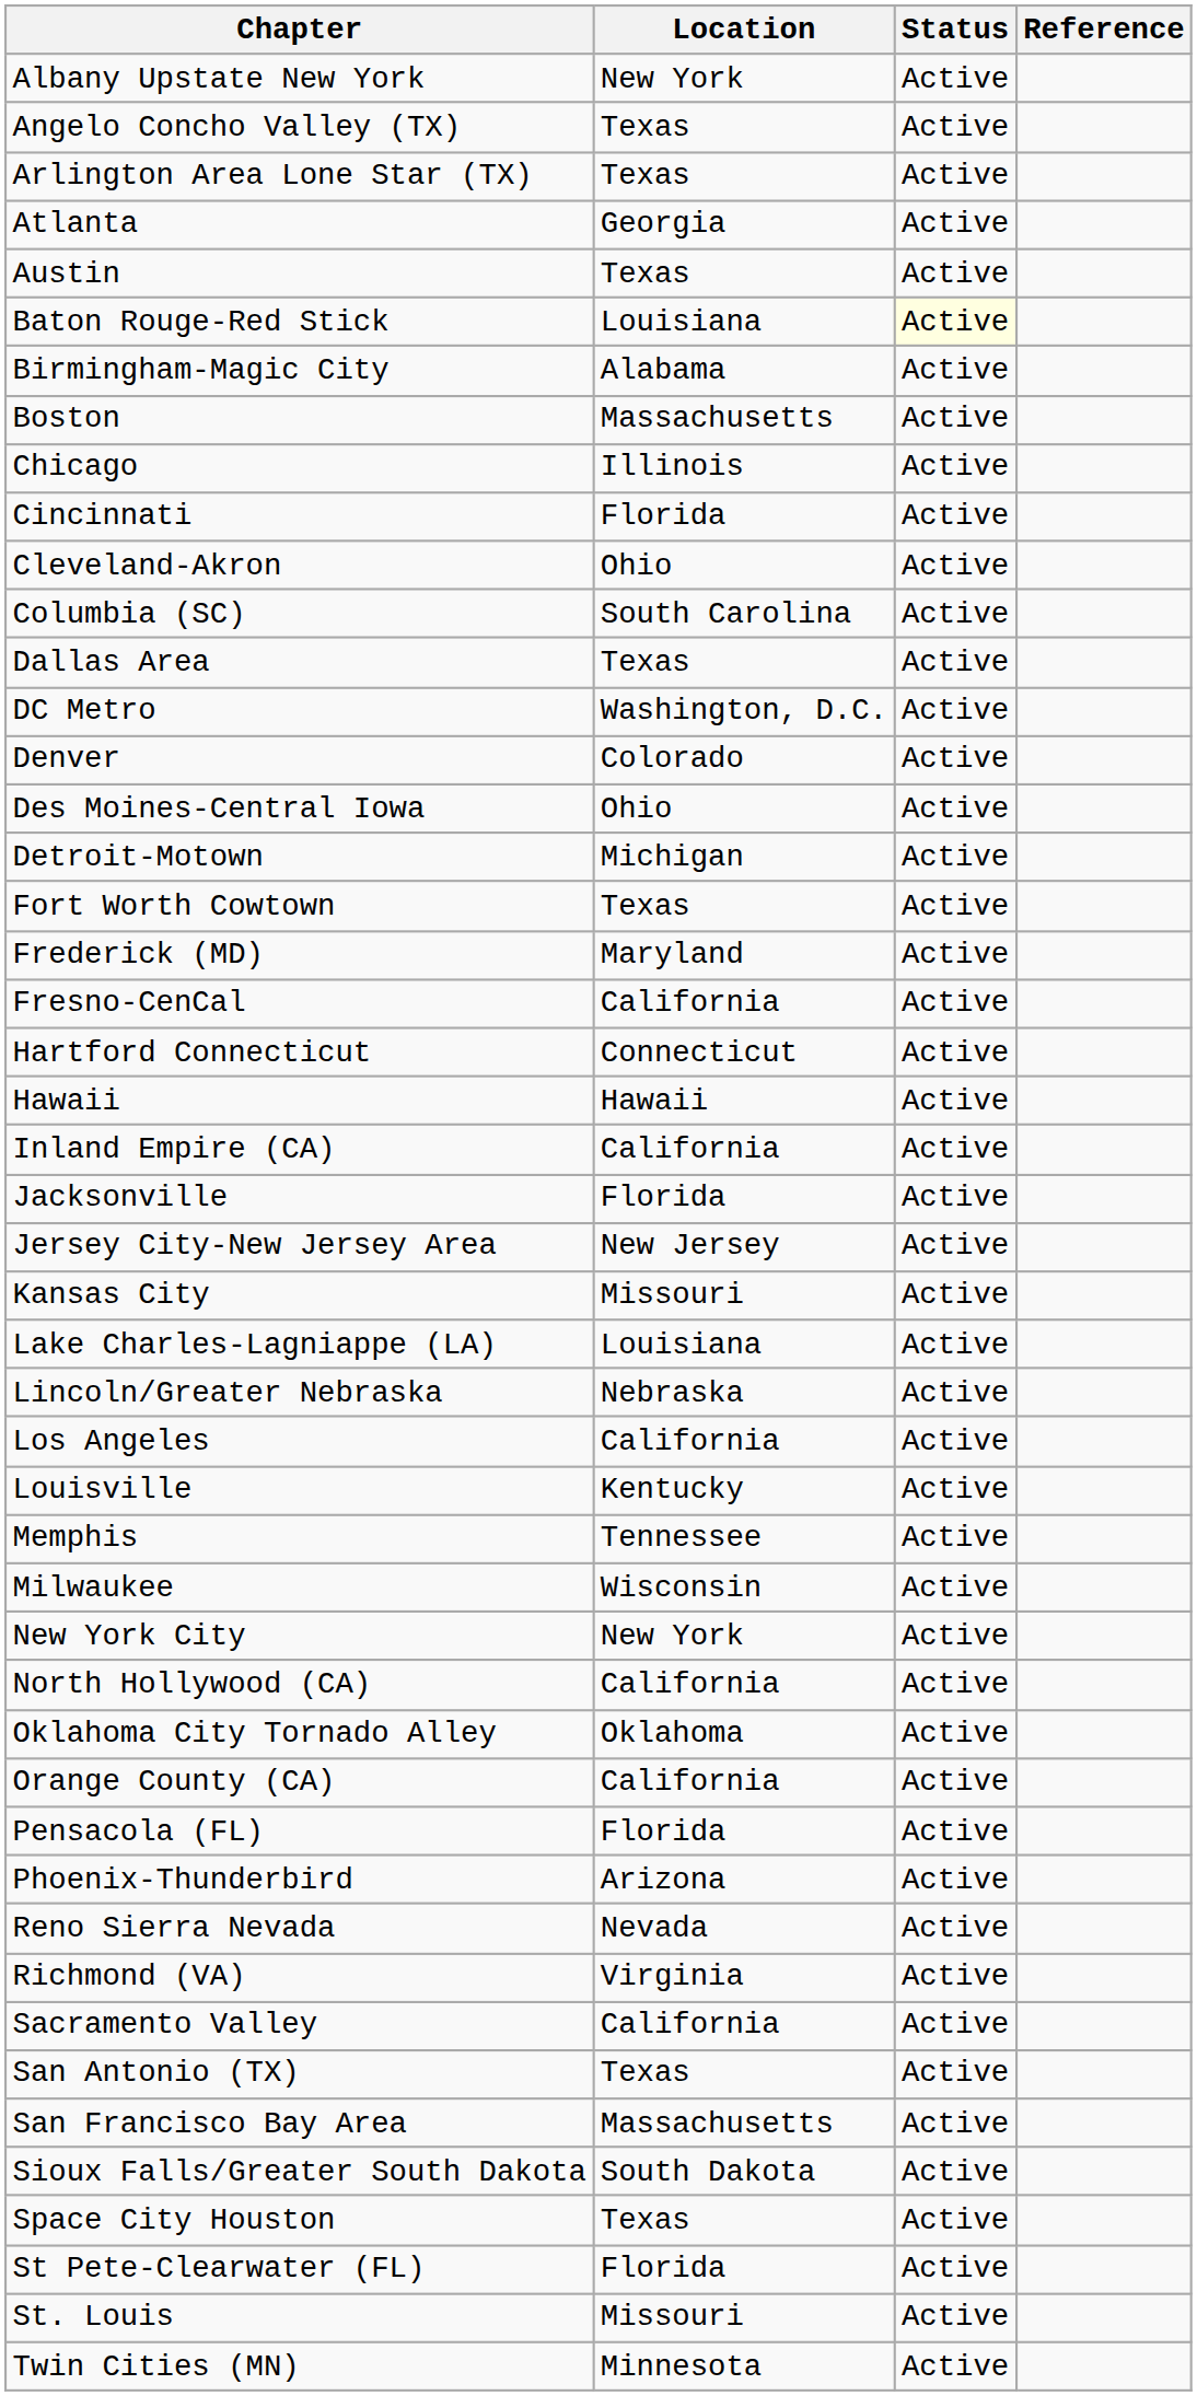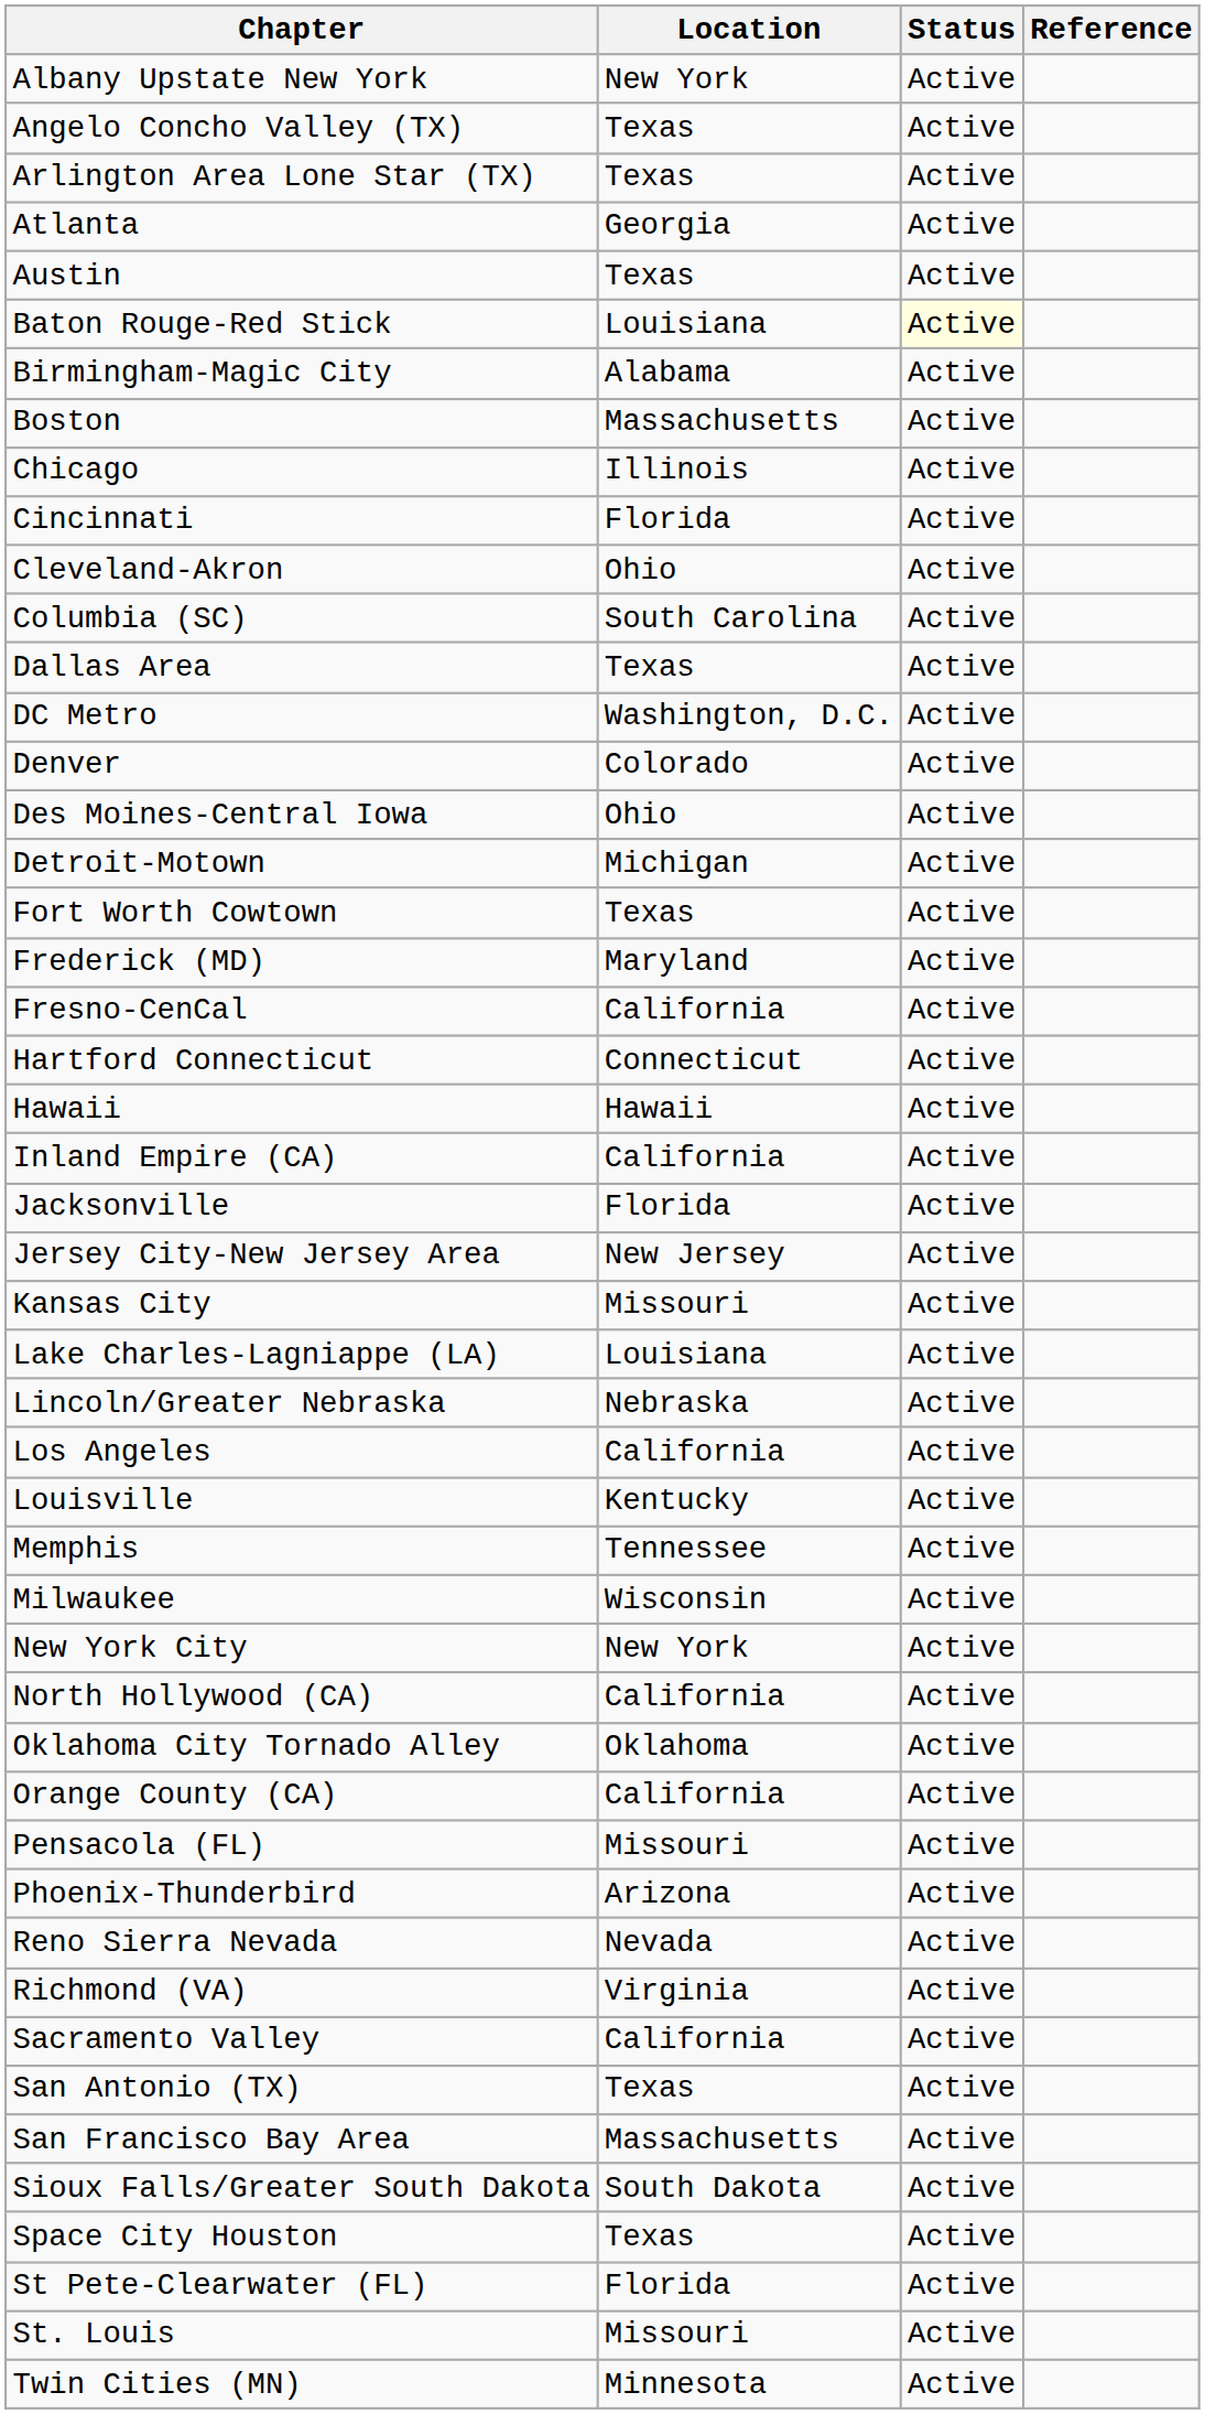 <table class="wikitable sortable">
 <tr>
 <th>Chapter</th>
 <th>Location</th>
 <th>Status</th>
 <th>Reference</th>
 </tr>
 <tr>
 <td>Albany Upstate New York</td>
 <td>New York</td>
 <td>Active</td>
 <td></td>
 </tr>
 <tr>
 <td>Angelo Concho Valley (TX)</td>
 <td>Texas</td>
 <td>Active</td>
 <td></td>
 </tr>
 <tr>
 <td>Arlington Area Lone Star (TX)</td>
 <td>Texas</td>
 <td>Active</td>
 <td></td>
 </tr>
 <tr>
 <td>Atlanta</td>
 <td>Georgia</td>
 <td>Active</td>
 <td></td>
 </tr>
 <tr>
 <td>Austin</td>
 <td>Texas</td>
 <td>Active</td>
 <td></td>
 </tr>
 <tr>
 <td>Baton Rouge-Red Stick</td>
 <td>Louisiana</td>
 <td style="background: lightyellow;">Active</td>
 <td></td>
 </tr>
 <tr>
 <td>Birmingham-Magic City</td>
 <td>Alabama</td>
 <td>Active</td>
 <td></td>
 </tr>
 <tr>
 <td>Boston</td>
 <td>Massachusetts</td>
 <td>Active</td>
 <td></td>
 </tr>
 <tr>
 <td>Chicago</td>
 <td>Illinois</td>
 <td>Active</td>
 <td></td>
 </tr>
 <tr>
 <td>Cincinnati</td>
 <td>Florida</td>
 <td>Active</td>
 <td></td>
 </tr>
 <tr>
 <td>Cleveland-Akron</td>
 <td>Ohio</td>
 <td>Active</td>
 <td></td>
 </tr>
 <tr>
 <td>Columbia (SC)</td>
 <td>South Carolina</td>
 <td>Active</td>
 <td></td>
 </tr>
 <tr>
 <td>Dallas Area</td>
 <td>Texas</td>
 <td>Active</td>
 <td></td>
 </tr>
 <tr>
 <td>DC Metro</td>
 <td>Washington, D.C.</td>
 <td>Active</td>
 <td></td>
 </tr>
 <tr>
 <td>Denver</td>
 <td>Colorado</td>
 <td>Active</td>
 <td></td>
 </tr>
 <tr>
 <td>Des Moines-Central Iowa</td>
 <td>Ohio</td>
 <td>Active</td>
 <td></td>
 </tr>
 <tr>
 <td>Detroit-Motown</td>
 <td>Michigan</td>
 <td>Active</td>
 <td></td>
 </tr>
 <tr>
 <td>Fort Worth Cowtown</td>
 <td>Texas</td>
 <td>Active</td>
 <td></td>
 </tr>
 <tr>
 <td>Frederick (MD)</td>
 <td>Maryland</td>
 <td>Active</td>
 <td></td>
 </tr>
 <tr>
 <td>Fresno-CenCal</td>
 <td>California</td>
 <td>Active</td>
 <td></td>
 </tr>
 <tr>
 <td>Hartford Connecticut</td>
 <td>Connecticut</td>
 <td>Active</td>
 <td></td>
 </tr>
 <tr>
 <td>Hawaii</td>
 <td>Hawaii</td>
 <td>Active</td>
 <td></td>
 </tr>
 <tr>
 <td>Inland Empire (CA)</td>
 <td>California</td>
 <td>Active</td>
 <td></td>
 </tr>
 <tr>
 <td>Jacksonville</td>
 <td>Florida</td>
 <td>Active</td>
 <td></td>
 </tr>
 <tr>
 <td>Jersey City-New Jersey Area</td>
 <td>New Jersey</td>
 <td>Active</td>
 <td></td>
 </tr>
 <tr>
 <td>Kansas City</td>
 <td>Missouri</td>
 <td>Active</td>
 <td></td>
 </tr>
 <tr>
 <td>Lake Charles-Lagniappe (LA)</td>
 <td>Louisiana</td>
 <td>Active</td>
 <td></td>
 </tr>
 <tr>
 <td>Lincoln/Greater Nebraska</td>
 <td>Nebraska</td>
 <td>Active</td>
 <td></td>
 </tr>
 <tr>
 <td>Los Angeles</td>
 <td>California</td>
 <td>Active</td>
 <td></td>
 </tr>
 <tr>
 <td>Louisville</td>
 <td>Kentucky</td>
 <td>Active</td>
 <td></td>
 </tr>
 <tr>
 <td>Memphis</td>
 <td>Tennessee</td>
 <td>Active</td>
 <td></td>
 </tr>
 <tr>
 <td>Milwaukee</td>
 <td>Wisconsin</td>
 <td>Active</td>
 <td></td>
 </tr>
 <tr>
 <td>New York City</td>
 <td>New York</td>
 <td>Active</td>
 <td></td>
 </tr>
 <tr>
 <td>North Hollywood (CA)</td>
 <td>California</td>
 <td>Active</td>
 <td></td>
 </tr>
 <tr>
 <td>Oklahoma City Tornado Alley</td>
 <td>Oklahoma</td>
 <td>Active</td>
 <td></td>
 </tr>
 <tr>
 <td>Orange County (CA)</td>
 <td>California</td>
 <td>Active</td>
 <td></td>
 </tr>
 <tr>
 <td>Pensacola (FL)</td>
-<td>Florida</td>
+<td>Missouri</td>
 <td>Active</td>
 <td></td>
 </tr>
 <tr>
 <td>Phoenix-Thunderbird</td>
 <td>Arizona</td>
 <td>Active</td>
 <td></td>
 </tr>
 <tr>
 <td>Reno Sierra Nevada</td>
 <td>Nevada</td>
 <td>Active</td>
 <td></td>
 </tr>
 <tr>
 <td>Richmond (VA)</td>
 <td>Virginia</td>
 <td>Active</td>
 <td></td>
 </tr>
 <tr>
 <td>Sacramento Valley</td>
 <td>California</td>
 <td>Active</td>
 <td></td>
 </tr>
 <tr>
 <td>San Antonio (TX)</td>
 <td>Texas</td>
 <td>Active</td>
 <td></td>
 </tr>
 <tr>
 <td>San Francisco Bay Area</td>
 <td>Massachusetts</td>
 <td>Active</td>
 <td></td>
 </tr>
 <tr>
 <td>Sioux Falls/Greater South Dakota</td>
 <td>South Dakota</td>
 <td>Active</td>
 <td></td>
 </tr>
 <tr>
 <td>Space City Houston</td>
 <td>Texas</td>
 <td>Active</td>
 <td></td>
 </tr>
 <tr>
 <td>St Pete-Clearwater (FL)</td>
 <td>Florida</td>
 <td>Active</td>
 <td></td>
 </tr>
 <tr>
 <td>St. Louis</td>
 <td>Missouri</td>
 <td>Active</td>
 <td></td>
 </tr>
 <tr>
 <td>Twin Cities (MN)</td>
 <td>Minnesota</td>
 <td>Active</td>
 <td></td>
 </tr>
 </table>
